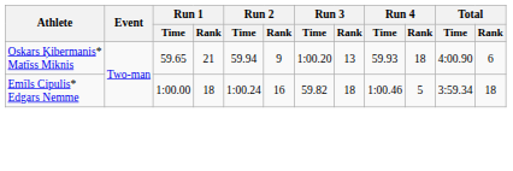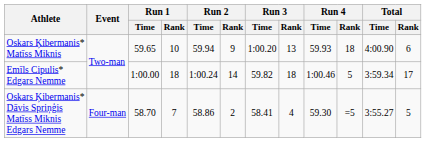 <table class=wikitable style="text-align:center; font-size:90%">
 <tr>
 <th rowspan=2>Athlete</th>
 <th rowspan=2>Event</th>
 <th colspan=2>Run 1</th>
 <th colspan=2>Run 2</th>
 <th colspan=2>Run 3</th>
 <th colspan=2>Run 4</th>
 <th colspan=2>Total</th>
 </tr>
 <tr style=font-size:95%>
 <th>Time</th>
 <th>Rank</th>
 <th>Time</th>
 <th>Rank</th>
 <th>Time</th>
 <th>Rank</th>
 <th>Time</th>
 <th>Rank</th>
 <th>Time</th>
 <th>Rank</th>
 </tr>
 <tr>
 <td align=left><a href='#'>Oskars Ķibermanis</a>*<br><a href='#'>Matīss Miknis</a></td>
 <td align=left rowspan=2><a href='#'>Two-man</a></td>
 <td>59.65</td>
-<td>21</td>
+<td>10</td>
 <td>59.94</td>
 <td>9</td>
 <td>1:00.20</td>
 <td>13</td>
 <td>59.93</td>
 <td>18</td>
 <td>4:00.90</td>
 <td>6</td>
 </tr>
 <tr>
 <td align=left><a href='#'>Emīls Cipulis</a>*<br><a href='#'>Edgars Nemme</a></td>
 <td>1:00.00</td>
 <td>18</td>
 <td>1:00.24</td>
-<td>16</td>
+<td>14</td>
 <td>59.82</td>
 <td>18</td>
 <td>1:00.46</td>
 <td>5</td>
 <td>3:59.34</td>
-<td>18</td>
+<td>17</td>
+</tr>
+<tr>
+<td align=left><a href='#'>Oskars Ķibermanis</a>*<br><a href='#'>Dāvis Spriņģis</a><br><a href='#'>Matīss Miknis</a><br><a href='#'>Edgars Nemme</a></td>
+<td align=left><a href='#'>Four-man</a></td>
+<td>58.70</td>
+<td>7</td>
+<td>58.86</td>
+<td>2</td>
+<td>58.41</td>
+<td>4</td>
+<td>59.30</td>
+<td>=5</td>
+<td>3:55.27</td>
+<td>5</td>
 </tr>
 </table>
